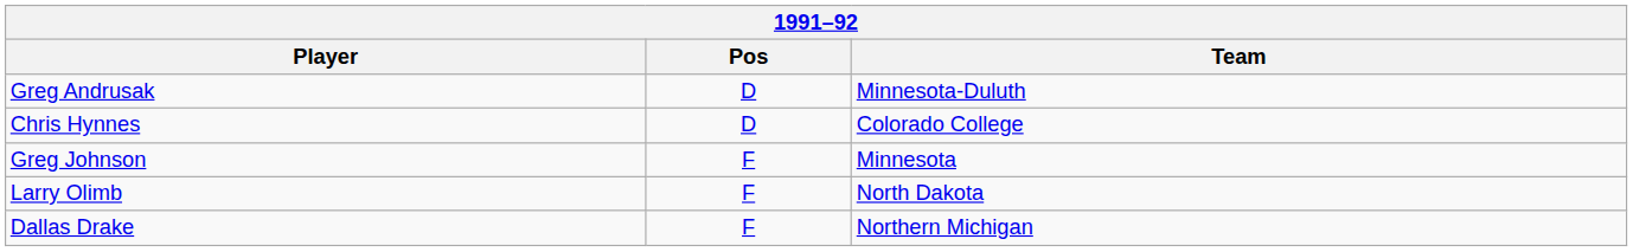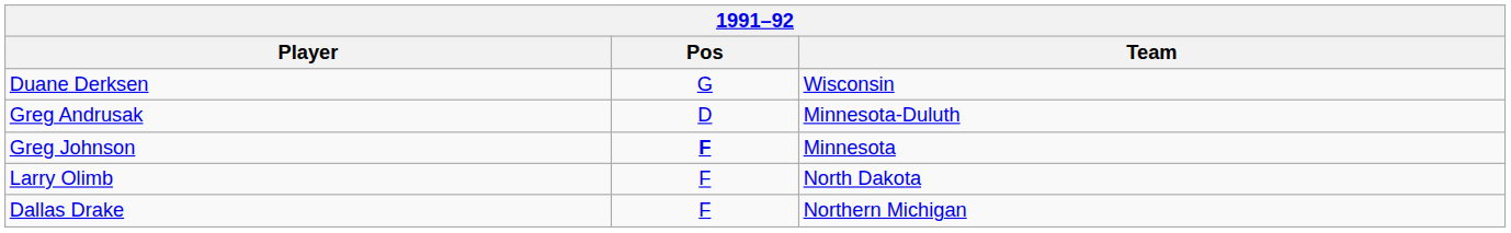 <table class="wikitable" width=95%>
 <tr>
 <th colspan=3><a href='#'>1991–92</a></th>
 </tr>
 <tr>
 <th>Player</th>
 <th>Pos</th>
 <th>Team</th>
 </tr>
 <tr>
+<td><a href='#'>Duane Derksen</a></td>
+<td align=center><a href='#'>G</a></td>
+<td><a href='#'>Wisconsin</a></td>
+</tr>
+<tr>
 <td><a href='#'>Greg Andrusak</a></td>
 <td align=center><a href='#'>D</a></td>
 <td><a href='#'>Minnesota-Duluth</a></td>
 </tr>
 <tr>
-<td><a href='#'>Chris Hynnes</a></td>
-<td align=center><a href='#'>D</a></td>
-<td><a href='#'>Colorado College</a></td>
-</tr>
-<tr>
 <td><a href='#'>Greg Johnson</a></td>
-<td align=center><a href='#'>F</a></td>
+<td align=center><strong><a href='#'>F</a></strong></td>
 <td><a href='#'>Minnesota</a></td>
 </tr>
 <tr>
 <td><a href='#'>Larry Olimb</a></td>
 <td align=center><a href='#'>F</a></td>
 <td><a href='#'>North Dakota</a></td>
 </tr>
 <tr>
 <td><a href='#'>Dallas Drake</a></td>
 <td align=center><a href='#'>F</a></td>
 <td><a href='#'>Northern Michigan</a></td>
 </tr>
 </table>
